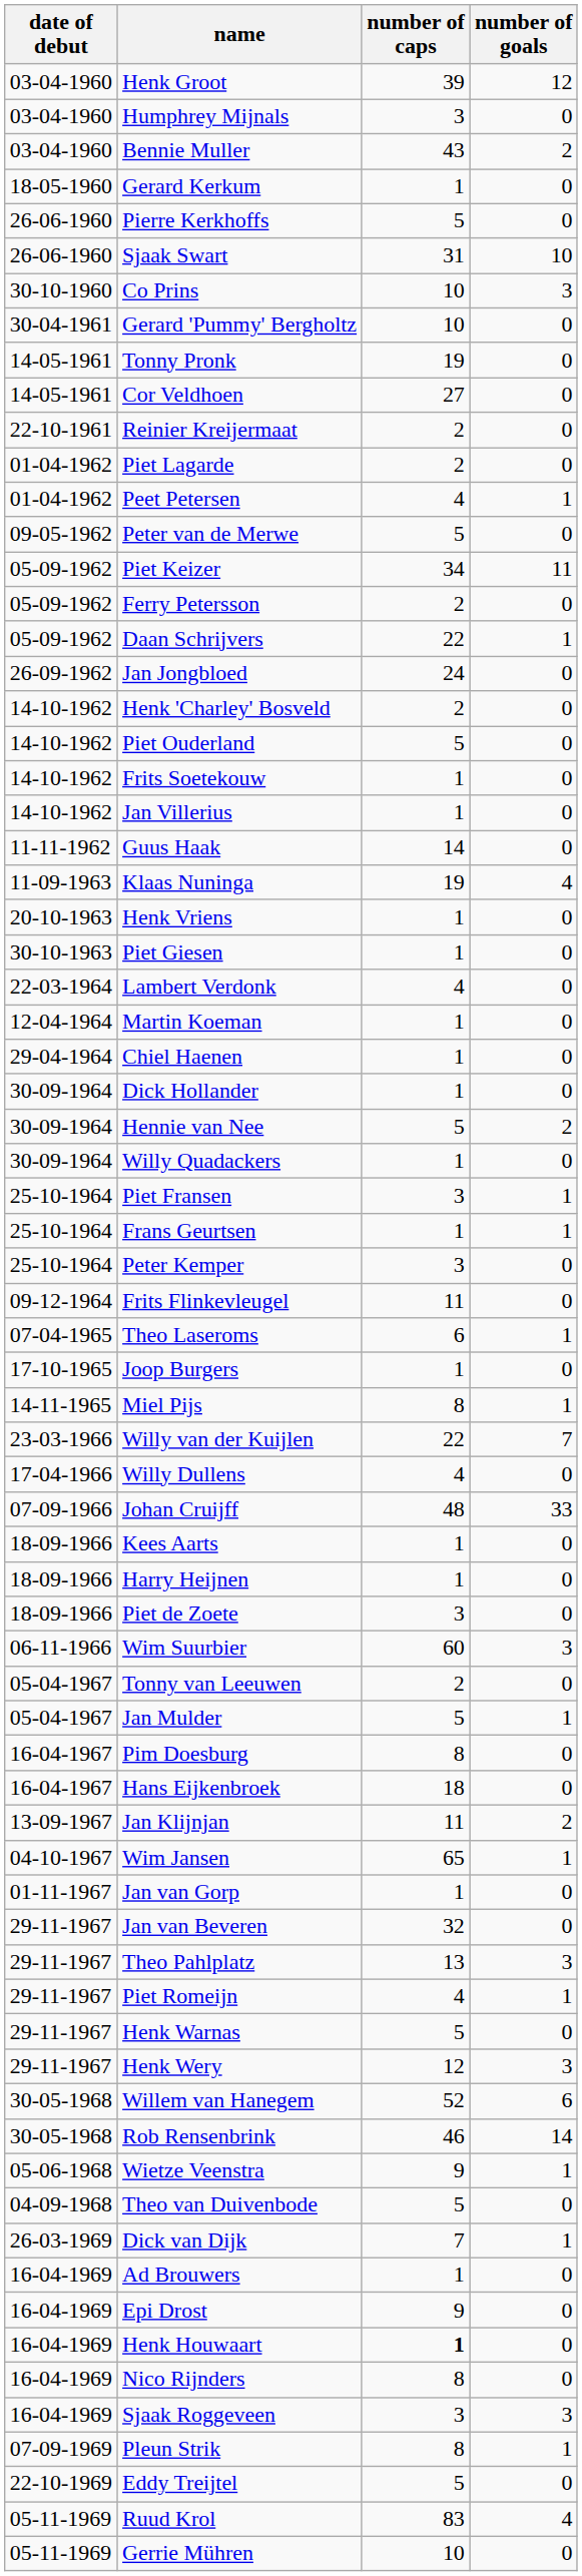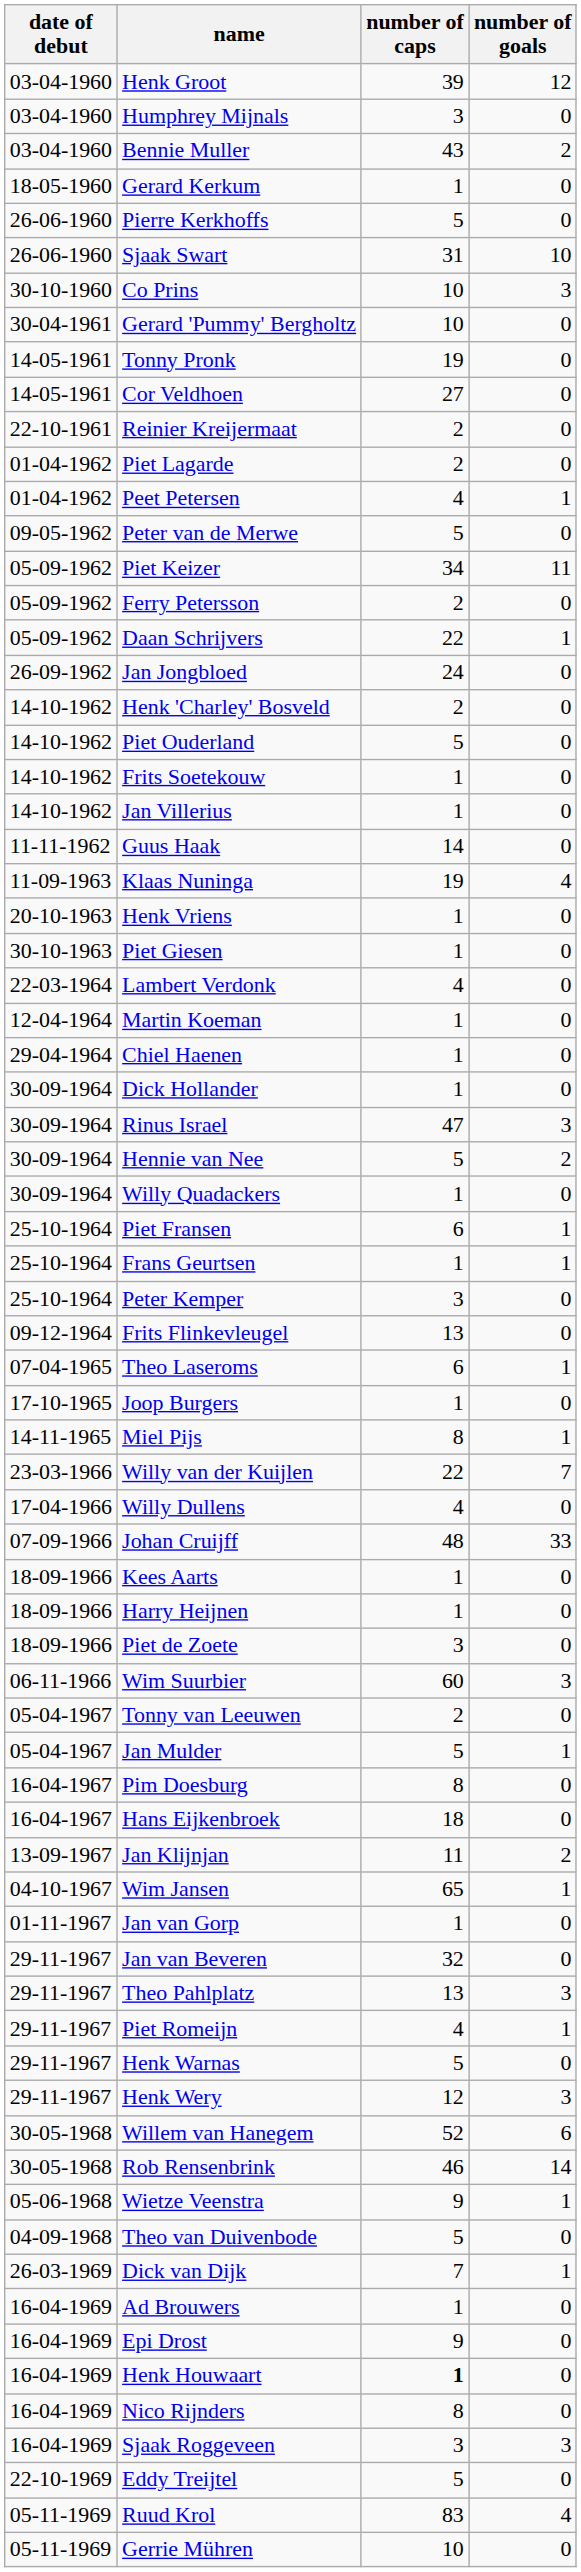 <table class="wikitable sortable">
 <tr>
 <th>date of<br>debut</th>
 <th>name</th>
 <th>number of<br>caps</th>
 <th>number of<br>goals</th>
 </tr>
 <tr>
 <td>03-04-1960</td>
 <td><a href='#'>Henk Groot</a></td>
 <td align=right>39</td>
 <td align=right>12</td>
 </tr>
 <tr>
 <td>03-04-1960</td>
 <td><a href='#'>Humphrey Mijnals</a></td>
 <td align=right>3</td>
 <td align=right>0</td>
 </tr>
 <tr>
 <td>03-04-1960</td>
 <td><a href='#'>Bennie Muller</a></td>
 <td align=right>43</td>
 <td align=right>2</td>
 </tr>
 <tr>
 <td>18-05-1960</td>
 <td><a href='#'>Gerard Kerkum</a></td>
 <td align=right>1</td>
 <td align=right>0</td>
 </tr>
 <tr>
 <td>26-06-1960</td>
 <td><a href='#'>Pierre Kerkhoffs</a></td>
 <td align=right>5</td>
 <td align=right>0</td>
 </tr>
 <tr>
 <td>26-06-1960</td>
 <td><a href='#'>Sjaak Swart</a></td>
 <td align=right>31</td>
 <td align=right>10</td>
 </tr>
 <tr>
 <td>30-10-1960</td>
 <td><a href='#'>Co Prins</a></td>
 <td align=right>10</td>
 <td align=right>3</td>
 </tr>
 <tr>
 <td>30-04-1961</td>
 <td><a href='#'>Gerard 'Pummy' Bergholtz</a></td>
 <td align=right>10</td>
 <td align=right>0</td>
 </tr>
 <tr>
 <td>14-05-1961</td>
 <td><a href='#'>Tonny Pronk</a></td>
 <td align=right>19</td>
 <td align=right>0</td>
 </tr>
 <tr>
 <td>14-05-1961</td>
 <td><a href='#'>Cor Veldhoen</a></td>
 <td align=right>27</td>
 <td align=right>0</td>
 </tr>
 <tr>
 <td>22-10-1961</td>
 <td><a href='#'>Reinier Kreijermaat</a></td>
 <td align=right>2</td>
 <td align=right>0</td>
 </tr>
 <tr>
 <td>01-04-1962</td>
 <td><a href='#'>Piet Lagarde</a></td>
 <td align=right>2</td>
 <td align=right>0</td>
 </tr>
 <tr>
 <td>01-04-1962</td>
 <td><a href='#'>Peet Petersen</a></td>
 <td align=right>4</td>
 <td align=right>1</td>
 </tr>
 <tr>
 <td>09-05-1962</td>
 <td><a href='#'>Peter van de Merwe</a></td>
 <td align=right>5</td>
 <td align=right>0</td>
 </tr>
 <tr>
 <td>05-09-1962</td>
 <td><a href='#'>Piet Keizer</a></td>
 <td align=right>34</td>
 <td align=right>11</td>
 </tr>
 <tr>
 <td>05-09-1962</td>
 <td><a href='#'>Ferry Petersson</a></td>
 <td align=right>2</td>
 <td align=right>0</td>
 </tr>
 <tr>
 <td>05-09-1962</td>
 <td><a href='#'>Daan Schrijvers</a></td>
 <td align=right>22</td>
 <td align=right>1</td>
 </tr>
 <tr>
 <td>26-09-1962</td>
 <td><a href='#'>Jan Jongbloed</a></td>
 <td align=right>24</td>
 <td align=right>0</td>
 </tr>
 <tr>
 <td>14-10-1962</td>
 <td><a href='#'>Henk 'Charley' Bosveld</a></td>
 <td align=right>2</td>
 <td align=right>0</td>
 </tr>
 <tr>
 <td>14-10-1962</td>
 <td><a href='#'>Piet Ouderland</a></td>
 <td align=right>5</td>
 <td align=right>0</td>
 </tr>
 <tr>
 <td>14-10-1962</td>
 <td><a href='#'>Frits Soetekouw</a></td>
 <td align=right>1</td>
 <td align=right>0</td>
 </tr>
 <tr>
 <td>14-10-1962</td>
 <td><a href='#'>Jan Villerius</a></td>
 <td align=right>1</td>
 <td align=right>0</td>
 </tr>
 <tr>
 <td>11-11-1962</td>
 <td><a href='#'>Guus Haak</a></td>
 <td align=right>14</td>
 <td align=right>0</td>
 </tr>
 <tr>
 <td>11-09-1963</td>
 <td><a href='#'>Klaas Nuninga</a></td>
 <td align=right>19</td>
 <td align=right>4</td>
 </tr>
 <tr>
 <td>20-10-1963</td>
 <td><a href='#'>Henk Vriens</a></td>
 <td align=right>1</td>
 <td align=right>0</td>
 </tr>
 <tr>
 <td>30-10-1963</td>
 <td><a href='#'>Piet Giesen</a></td>
 <td align=right>1</td>
 <td align=right>0</td>
 </tr>
 <tr>
 <td>22-03-1964</td>
 <td><a href='#'>Lambert Verdonk</a></td>
 <td align=right>4</td>
 <td align=right>0</td>
 </tr>
 <tr>
 <td>12-04-1964</td>
 <td><a href='#'>Martin Koeman</a></td>
 <td align=right>1</td>
 <td align=right>0</td>
 </tr>
 <tr>
 <td>29-04-1964</td>
 <td><a href='#'>Chiel Haenen</a></td>
 <td align=right>1</td>
 <td align=right>0</td>
 </tr>
 <tr>
 <td>30-09-1964</td>
 <td><a href='#'>Dick Hollander</a></td>
 <td align=right>1</td>
 <td align=right>0</td>
 </tr>
 <tr>
 <td>30-09-1964</td>
+<td><a href='#'>Rinus Israel</a></td>
+<td align=right>47</td>
+<td align=right>3</td>
+</tr>
+<tr>
+<td>30-09-1964</td>
 <td><a href='#'>Hennie van Nee</a></td>
 <td align=right>5</td>
 <td align=right>2</td>
 </tr>
 <tr>
 <td>30-09-1964</td>
 <td><a href='#'>Willy Quadackers</a></td>
 <td align=right>1</td>
 <td align=right>0</td>
 </tr>
 <tr>
 <td>25-10-1964</td>
 <td><a href='#'>Piet Fransen</a></td>
-<td align=right>3</td>
+<td align=right>6</td>
 <td align=right>1</td>
 </tr>
 <tr>
 <td>25-10-1964</td>
 <td><a href='#'>Frans Geurtsen</a></td>
 <td align=right>1</td>
 <td align=right>1</td>
 </tr>
 <tr>
 <td>25-10-1964</td>
 <td><a href='#'>Peter Kemper</a></td>
 <td align=right>3</td>
 <td align=right>0</td>
 </tr>
 <tr>
 <td>09-12-1964</td>
 <td><a href='#'>Frits Flinkevleugel</a></td>
-<td align=right>11</td>
+<td align=right>13</td>
 <td align=right>0</td>
 </tr>
 <tr>
 <td>07-04-1965</td>
 <td><a href='#'>Theo Laseroms</a></td>
 <td align=right>6</td>
 <td align=right>1</td>
 </tr>
 <tr>
 <td>17-10-1965</td>
 <td><a href='#'>Joop Burgers</a></td>
 <td align=right>1</td>
 <td align=right>0</td>
 </tr>
 <tr>
 <td>14-11-1965</td>
 <td><a href='#'>Miel Pijs</a></td>
 <td align=right>8</td>
 <td align=right>1</td>
 </tr>
 <tr>
 <td>23-03-1966</td>
 <td><a href='#'>Willy van der Kuijlen</a></td>
 <td align=right>22</td>
 <td align=right>7</td>
 </tr>
 <tr>
 <td>17-04-1966</td>
 <td><a href='#'>Willy Dullens</a></td>
 <td align=right>4</td>
 <td align=right>0</td>
 </tr>
 <tr>
 <td>07-09-1966</td>
 <td><a href='#'>Johan Cruijff</a></td>
 <td align=right>48</td>
 <td align=right>33</td>
 </tr>
 <tr>
 <td>18-09-1966</td>
 <td><a href='#'>Kees Aarts</a></td>
 <td align=right>1</td>
 <td align=right>0</td>
 </tr>
 <tr>
 <td>18-09-1966</td>
 <td><a href='#'>Harry Heijnen</a></td>
 <td align=right>1</td>
 <td align=right>0</td>
 </tr>
 <tr>
 <td>18-09-1966</td>
 <td><a href='#'>Piet de Zoete</a></td>
 <td align=right>3</td>
 <td align=right>0</td>
 </tr>
 <tr>
 <td>06-11-1966</td>
 <td><a href='#'>Wim Suurbier</a></td>
 <td align=right>60</td>
 <td align=right>3</td>
 </tr>
 <tr>
 <td>05-04-1967</td>
 <td><a href='#'>Tonny van Leeuwen</a></td>
 <td align=right>2</td>
 <td align=right>0</td>
 </tr>
 <tr>
 <td>05-04-1967</td>
 <td><a href='#'>Jan Mulder</a></td>
 <td align=right>5</td>
 <td align=right>1</td>
 </tr>
 <tr>
 <td>16-04-1967</td>
 <td><a href='#'>Pim Doesburg</a></td>
 <td align=right>8</td>
 <td align=right>0</td>
 </tr>
 <tr>
 <td>16-04-1967</td>
 <td><a href='#'>Hans Eijkenbroek</a></td>
 <td align=right>18</td>
 <td align=right>0</td>
 </tr>
 <tr>
 <td>13-09-1967</td>
 <td><a href='#'>Jan Klijnjan</a></td>
 <td align=right>11</td>
 <td align=right>2</td>
 </tr>
 <tr>
 <td>04-10-1967</td>
 <td><a href='#'>Wim Jansen</a></td>
 <td align=right>65</td>
 <td align=right>1</td>
 </tr>
 <tr>
 <td>01-11-1967</td>
 <td><a href='#'>Jan van Gorp</a></td>
 <td align=right>1</td>
 <td align=right>0</td>
 </tr>
 <tr>
 <td>29-11-1967</td>
 <td><a href='#'>Jan van Beveren</a></td>
 <td align=right>32</td>
 <td align=right>0</td>
 </tr>
 <tr>
 <td>29-11-1967</td>
 <td><a href='#'>Theo Pahlplatz</a></td>
 <td align=right>13</td>
 <td align=right>3</td>
 </tr>
 <tr>
 <td>29-11-1967</td>
 <td><a href='#'>Piet Romeijn</a></td>
 <td align=right>4</td>
 <td align=right>1</td>
 </tr>
 <tr>
 <td>29-11-1967</td>
 <td><a href='#'>Henk Warnas</a></td>
 <td align=right>5</td>
 <td align=right>0</td>
 </tr>
 <tr>
 <td>29-11-1967</td>
 <td><a href='#'>Henk Wery</a></td>
 <td align=right>12</td>
 <td align=right>3</td>
 </tr>
 <tr>
 <td>30-05-1968</td>
 <td><a href='#'>Willem van Hanegem</a></td>
 <td align=right>52</td>
 <td align=right>6</td>
 </tr>
 <tr>
 <td>30-05-1968</td>
 <td><a href='#'>Rob Rensenbrink</a></td>
 <td align=right>46</td>
 <td align=right>14</td>
 </tr>
 <tr>
 <td>05-06-1968</td>
 <td><a href='#'>Wietze Veenstra</a></td>
 <td align=right>9</td>
 <td align=right>1</td>
 </tr>
 <tr>
 <td>04-09-1968</td>
 <td><a href='#'>Theo van Duivenbode</a></td>
 <td align=right>5</td>
 <td align=right>0</td>
 </tr>
 <tr>
 <td>26-03-1969</td>
 <td><a href='#'>Dick van Dijk</a></td>
 <td align=right>7</td>
 <td align=right>1</td>
 </tr>
 <tr>
 <td>16-04-1969</td>
 <td><a href='#'>Ad Brouwers</a></td>
 <td align=right>1</td>
 <td align=right>0</td>
 </tr>
 <tr>
 <td>16-04-1969</td>
 <td><a href='#'>Epi Drost</a></td>
 <td align=right>9</td>
 <td align=right>0</td>
 </tr>
 <tr>
 <td>16-04-1969</td>
 <td><a href='#'>Henk Houwaart</a></td>
 <td align=right><strong>1</strong></td>
 <td align=right>0</td>
 </tr>
 <tr>
 <td>16-04-1969</td>
 <td><a href='#'>Nico Rijnders</a></td>
 <td align=right>8</td>
 <td align=right>0</td>
 </tr>
 <tr>
 <td>16-04-1969</td>
 <td><a href='#'>Sjaak Roggeveen</a></td>
 <td align=right>3</td>
 <td align=right>3</td>
 </tr>
 <tr>
-<td>07-09-1969</td>
-<td><a href='#'>Pleun Strik</a></td>
-<td align=right>8</td>
-<td align=right>1</td>
-</tr>
-<tr>
 <td>22-10-1969</td>
 <td><a href='#'>Eddy Treijtel</a></td>
 <td align=right>5</td>
 <td align=right>0</td>
 </tr>
 <tr>
 <td>05-11-1969</td>
 <td><a href='#'>Ruud Krol</a></td>
 <td align=right>83</td>
 <td align=right>4</td>
 </tr>
 <tr>
 <td>05-11-1969</td>
 <td><a href='#'>Gerrie Mühren</a></td>
 <td align=right>10</td>
 <td align=right>0</td>
 </tr>
 </table>
